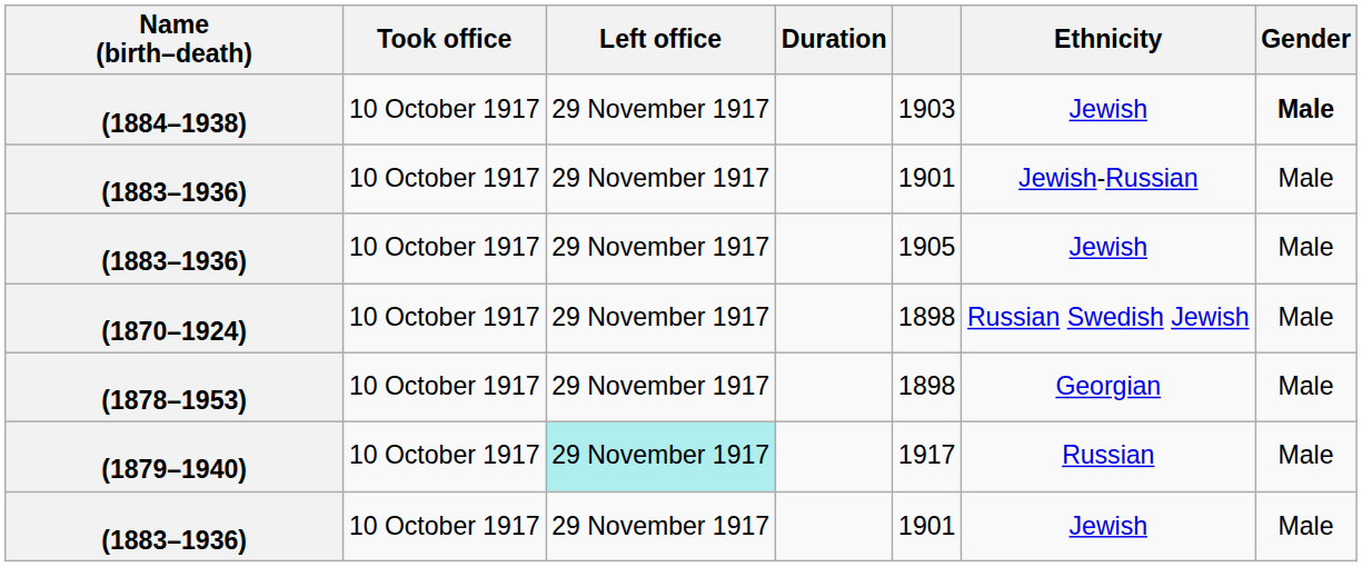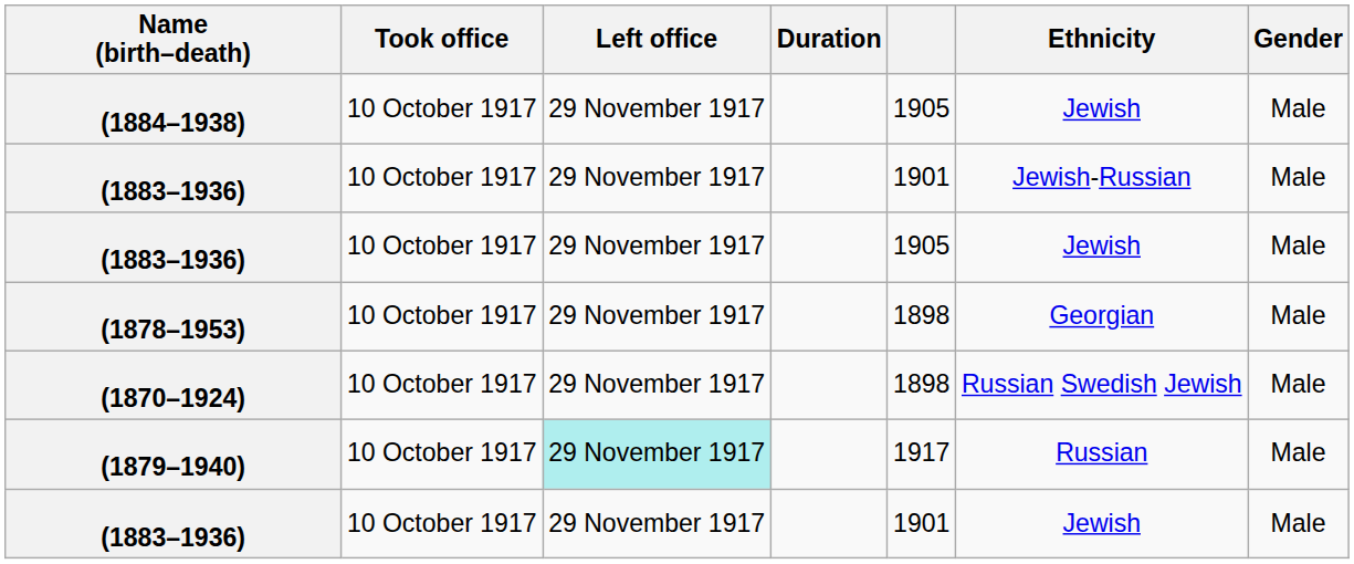 <table class="wikitable plainrowheaders sortable" style="text-align:center;" border="1">
 <tr>
 <th width=25%>Name<br>(birth–death)</th>
 <th scope="col">Took office</th>
 <th scope="col">Left office</th>
 <th scope="col">Duration</th>
 <th></th>
 <th>Ethnicity</th>
 <th>Gender</th>
 </tr>
 <tr>
 <th scope="row"><br>(1884–1938)</th>
 <td>10 October 1917</td>
 <td>29 November 1917</td>
 <td></td>
-<td>1903</td>
+<td>1905</td>
 <td><a href='#'>Jewish</a></td>
-<td><strong>Male</strong></td>
+<td>Male</td>
 </tr>
 <tr>
 <th scope="row"><br>(1883–1936)</th>
 <td>10 October 1917</td>
 <td>29 November 1917</td>
 <td></td>
 <td>1901</td>
 <td><a href='#'>Jewish</a>-<a href='#'>Russian</a><br></td>
 <td>Male</td>
 </tr>
 <tr>
 <th scope="row"><br>(1883–1936)</th>
 <td>10 October 1917</td>
 <td>29 November 1917</td>
 <td></td>
 <td>1905</td>
 <td><a href='#'>Jewish</a></td>
 <td>Male</td>
 </tr>
 <tr>
+<th scope="row"><br>(1878–1953)</th>
+<td>10 October 1917</td>
+<td>29 November 1917</td>
+<td></td>
+<td>1898</td>
+<td><a href='#'>Georgian</a></td>
+<td>Male</td>
+</tr>
+<tr>
 <th scope="row"><br>(1870–1924)</th>
 <td>10 October 1917</td>
 <td>29 November 1917</td>
 <td></td>
 <td>1898</td>
 <td><a href='#'>Russian</a> <a href='#'>Swedish</a> <a href='#'>Jewish</a></td>
-<td>Male</td>
-</tr>
-<tr>
-<th scope="row"><br>(1878–1953)</th>
-<td>10 October 1917</td>
-<td>29 November 1917</td>
-<td></td>
-<td>1898</td>
-<td><a href='#'>Georgian</a></td>
 <td>Male</td>
 </tr>
 <tr>
 <th scope="row"><br>(1879–1940)</th>
 <td>10 October 1917</td>
 <td style="background: paleturquoise;">29 November 1917</td>
 <td></td>
 <td>1917</td>
 <td><a href='#'>Russian</a></td>
 <td>Male</td>
 </tr>
 <tr>
 <th scope="row"><br>(1883–1936)</th>
 <td>10 October 1917</td>
 <td>29 November 1917</td>
 <td></td>
 <td>1901</td>
 <td><a href='#'>Jewish</a></td>
 <td>Male</td>
 </tr>
 </table>
